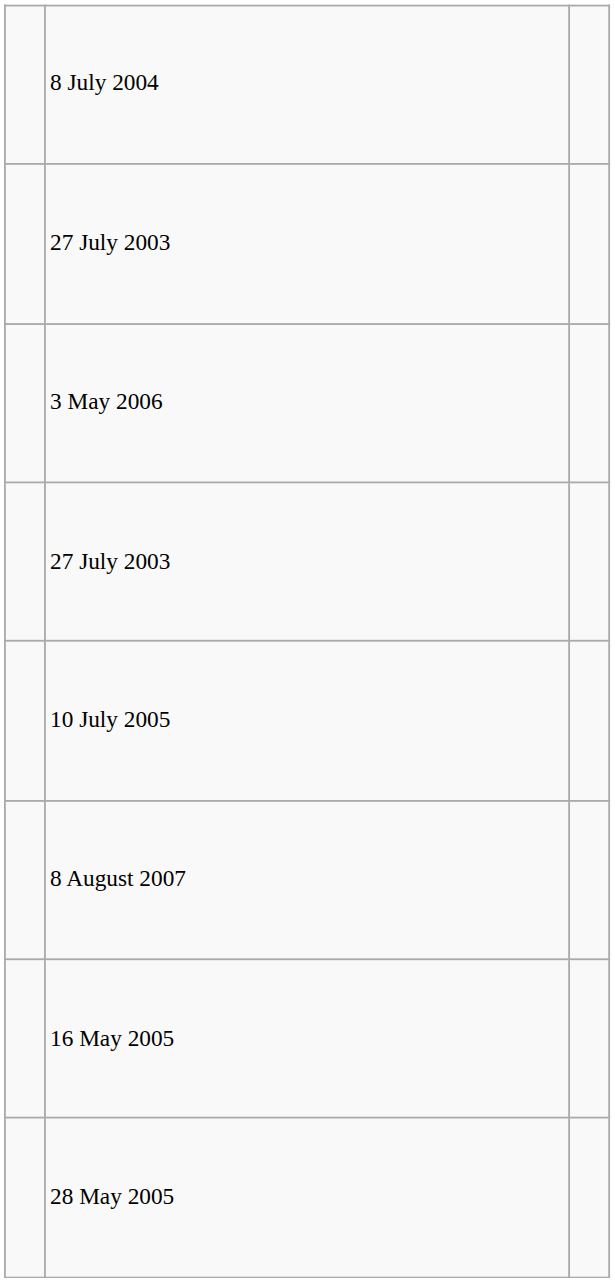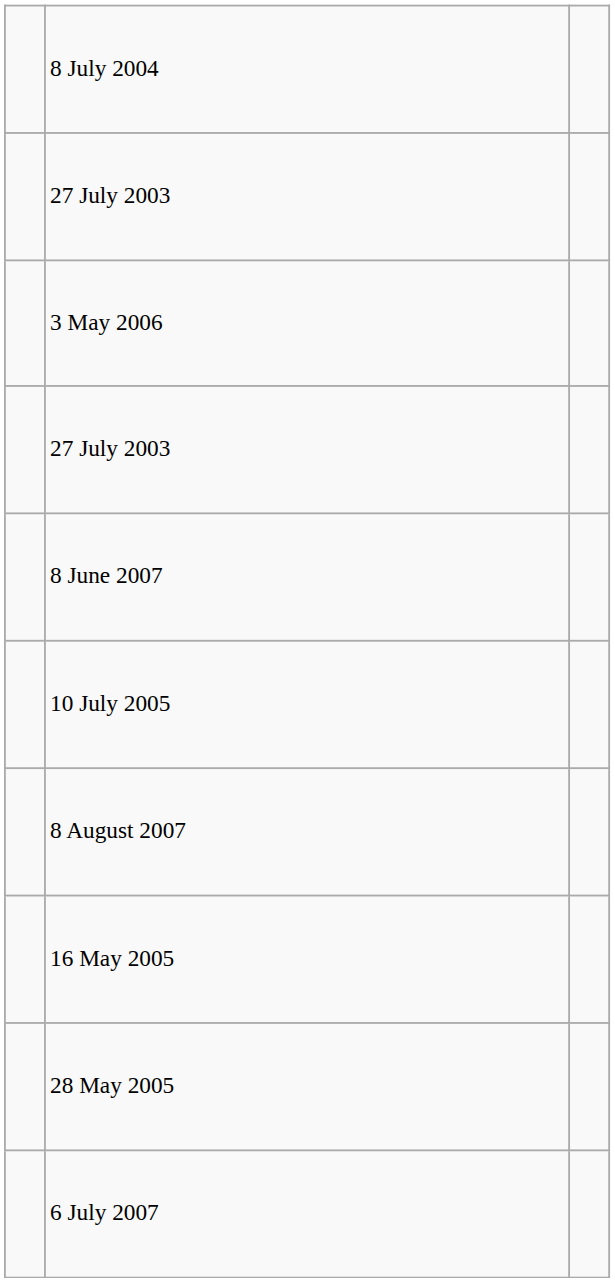 <table class="wikitable" style="font-size: 80%; float: left; width: 26em; margin-right: 1em; height: 700px">
 <tr>
 <td></td>
 <td>8 July 2004</td>
 <td></td>
 </tr>
 <tr>
 <td></td>
 <td>27 July 2003</td>
 <td></td>
 </tr>
 <tr>
 <td></td>
 <td>3 May 2006</td>
 <td></td>
 </tr>
 <tr>
 <td></td>
 <td>27 July 2003</td>
 <td></td>
 </tr>
 <tr>
 <td></td>
+<td>8 June 2007</td>
+<td></td>
+</tr>
+<tr>
+<td></td>
 <td>10 July 2005</td>
 <td></td>
 </tr>
 <tr>
 <td></td>
 <td>8 August 2007</td>
 <td></td>
 </tr>
 <tr>
 <td></td>
 <td>16 May 2005</td>
 <td></td>
 </tr>
 <tr>
 <td></td>
 <td>28 May 2005</td>
 <td></td>
 </tr>
 <tr>
+<td></td>
+<td>6 July 2007</td>
+<td></td>
+</tr>
+<tr>
 </tr>
 </table>
